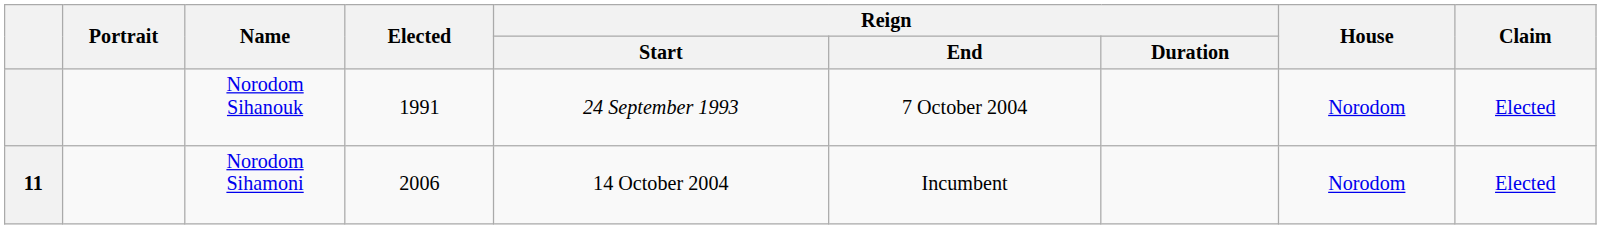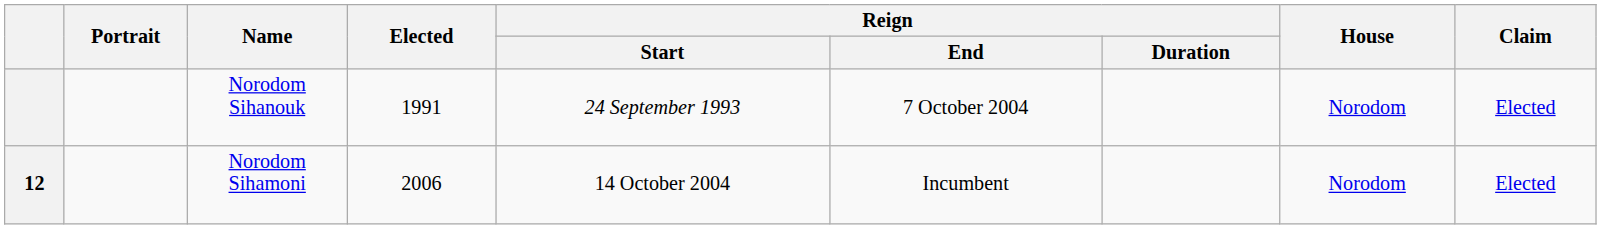 <table class="wikitable" style="text-align:center; border:1px #aaf solid; width:100%;">
 <tr>
 <th rowspan="2"></th>
 <th rowspan="2" style="width:90px;">Portrait</th>
 <th rowspan="2" style="width:120px;">Name<br></th>
 <th rowspan="2">Elected</th>
 <th colspan="3">Reign</th>
 <th rowspan="2">House</th>
 <th rowspan="2">Claim</th>
 </tr>
 <tr>
 <th>Start</th>
 <th>End</th>
 <th>Duration</th>
 </tr>
 <tr>
 <th></th>
 <td></td>
 <td><a href='#'>Norodom Sihanouk</a><br><br></td>
 <td>1991</td>
 <td><em>24 September 1993</em></td>
 <td>7 October 2004</td>
 <td></td>
 <td><a href='#'>Norodom</a></td>
 <td><a href='#'>Elected</a><br></td>
 </tr>
 <tr>
-<th>11</th>
+<th>12</th>
 <td></td>
 <td><a href='#'>Norodom Sihamoni</a><br><br></td>
 <td>2006</td>
 <td>14 October 2004</td>
 <td>Incumbent</td>
 <td></td>
 <td><a href='#'>Norodom</a></td>
 <td><a href='#'>Elected</a><br></td>
 </tr>
 </table>
